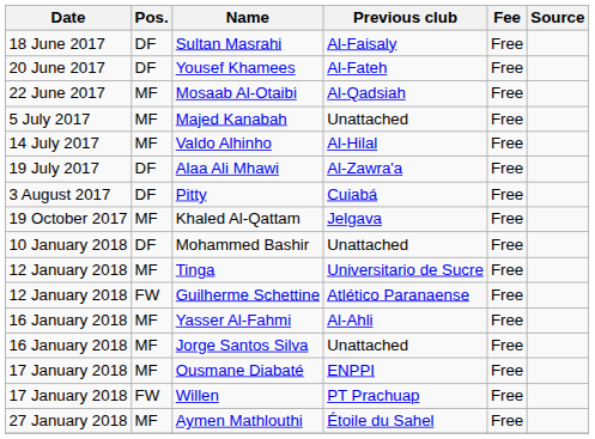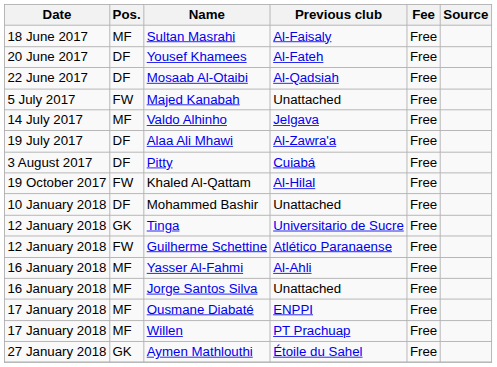 <table class="wikitable" style="text-align:left">
 <tr>
 <th>Date</th>
 <th>Pos.</th>
 <th>Name</th>
 <th>Previous club</th>
 <th>Fee</th>
 <th>Source</th>
 </tr>
 <tr>
 <td>18 June 2017</td>
-<td>DF</td>
+<td>MF</td>
 <td> <a href='#'>Sultan Masrahi</a></td>
 <td> <a href='#'>Al-Faisaly</a></td>
 <td>Free</td>
 <td></td>
 </tr>
 <tr>
 <td>20 June 2017</td>
 <td>DF</td>
 <td> <a href='#'>Yousef Khamees</a></td>
 <td> <a href='#'>Al-Fateh</a></td>
 <td>Free</td>
 <td></td>
 </tr>
 <tr>
 <td>22 June 2017</td>
-<td>MF</td>
+<td>DF</td>
 <td> <a href='#'>Mosaab Al-Otaibi</a></td>
 <td> <a href='#'>Al-Qadsiah</a></td>
 <td>Free</td>
 <td></td>
 </tr>
 <tr>
 <td>5 July 2017</td>
-<td>MF</td>
+<td>FW</td>
 <td> <a href='#'>Majed Kanabah</a></td>
 <td>Unattached</td>
 <td>Free</td>
 <td></td>
 </tr>
 <tr>
 <td>14 July 2017</td>
 <td>MF</td>
 <td> <a href='#'>Valdo Alhinho</a></td>
-<td> <a href='#'>Al-Hilal</a></td>
+<td> <a href='#'>Jelgava</a></td>
 <td>Free</td>
 <td></td>
 </tr>
 <tr>
 <td>19 July 2017</td>
 <td>DF</td>
 <td> <a href='#'>Alaa Ali Mhawi</a></td>
 <td> <a href='#'>Al-Zawra'a</a></td>
 <td>Free</td>
 <td></td>
 </tr>
 <tr>
 <td>3 August 2017</td>
 <td>DF</td>
 <td> <a href='#'>Pitty</a></td>
 <td> <a href='#'>Cuiabá</a></td>
 <td>Free</td>
 <td></td>
 </tr>
 <tr>
 <td>19 October 2017</td>
-<td>MF</td>
+<td>FW</td>
 <td> Khaled Al-Qattam</td>
-<td> <a href='#'>Jelgava</a></td>
+<td> <a href='#'>Al-Hilal</a></td>
 <td>Free</td>
 <td></td>
 </tr>
 <tr>
 <td>10 January 2018</td>
 <td>DF</td>
 <td> Mohammed Bashir</td>
 <td>Unattached</td>
 <td>Free</td>
 <td></td>
 </tr>
 <tr>
 <td>12 January 2018</td>
-<td>MF</td>
+<td>GK</td>
 <td> <a href='#'>Tinga</a></td>
 <td> <a href='#'>Universitario de Sucre</a></td>
 <td>Free</td>
 <td></td>
 </tr>
 <tr>
 <td>12 January 2018</td>
 <td>FW</td>
 <td> <a href='#'>Guilherme Schettine</a></td>
 <td> <a href='#'>Atlético Paranaense</a></td>
 <td>Free</td>
 <td></td>
 </tr>
 <tr>
 <td>16 January 2018</td>
 <td>MF</td>
 <td> <a href='#'>Yasser Al-Fahmi</a></td>
 <td> <a href='#'>Al-Ahli</a></td>
 <td>Free</td>
 <td></td>
 </tr>
 <tr>
 <td>16 January 2018</td>
 <td>MF</td>
 <td> <a href='#'>Jorge Santos Silva</a></td>
 <td>Unattached</td>
 <td>Free</td>
 <td></td>
 </tr>
 <tr>
 <td>17 January 2018</td>
 <td>MF</td>
 <td> <a href='#'>Ousmane Diabaté</a></td>
 <td> <a href='#'>ENPPI</a></td>
 <td>Free</td>
 <td></td>
 </tr>
 <tr>
 <td>17 January 2018</td>
-<td>FW</td>
+<td>MF</td>
 <td> <a href='#'>Willen</a></td>
 <td> <a href='#'>PT Prachuap</a></td>
 <td>Free</td>
 <td></td>
 </tr>
 <tr>
 <td>27 January 2018</td>
-<td>MF</td>
+<td>GK</td>
 <td> <a href='#'>Aymen Mathlouthi</a></td>
 <td> <a href='#'>Étoile du Sahel</a></td>
 <td>Free</td>
 <td></td>
 </tr>
 <tr>
 </tr>
 </table>
